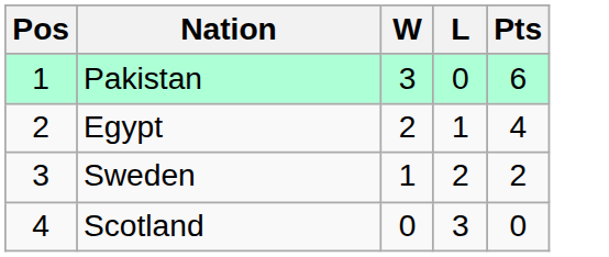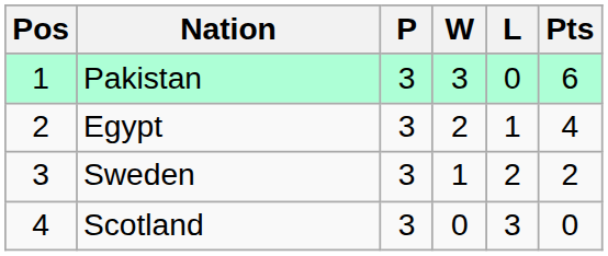 <table class="wikitable" style="font-size: 100%">
 <tr>
 <th width=20>Pos</th>
 <th width=150>Nation</th>
+<th width=20>P</th>
 <th width=20>W</th>
 <th width=20>L</th>
 <th width=20>Pts</th>
 </tr>
 <tr align=center style="background: #ADFFD6;">
 <td>1</td>
 <td align="left"> Pakistan</td>
 <td>3</td>
+<td>3</td>
 <td>0</td>
 <td>6</td>
 </tr>
 <tr align=center>
 <td>2</td>
 <td align="left"> Egypt</td>
+<td>3</td>
 <td>2</td>
 <td>1</td>
 <td>4</td>
 </tr>
 <tr align=center>
 <td>3</td>
 <td align="left"> Sweden</td>
+<td>3</td>
 <td>1</td>
 <td>2</td>
 <td>2</td>
 </tr>
 <tr align=center>
 <td>4</td>
 <td align="left"> Scotland</td>
+<td>3</td>
 <td>0</td>
 <td>3</td>
 <td>0</td>
 </tr>
 </table>
